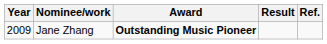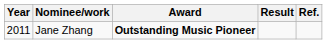 <table class="wikitable">
 <tr>
 <th>Year</th>
 <th>Nominee/work</th>
 <th>Award</th>
 <th><strong>Result</strong></th>
 <th>Ref.</th>
 </tr>
 <tr>
-<td>2009</td>
+<td>2011</td>
 <td>Jane Zhang</td>
 <td><strong>Outstanding Music Pioneer</strong></td>
 <td></td>
 <td></td>
 </tr>
 </table>
